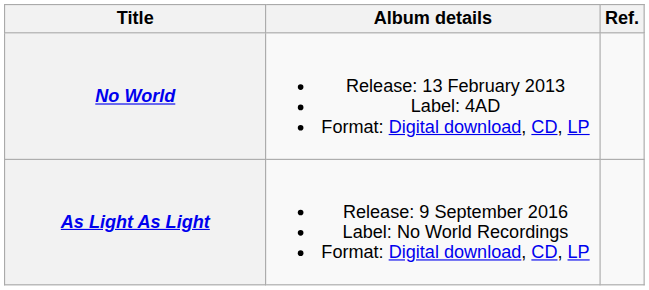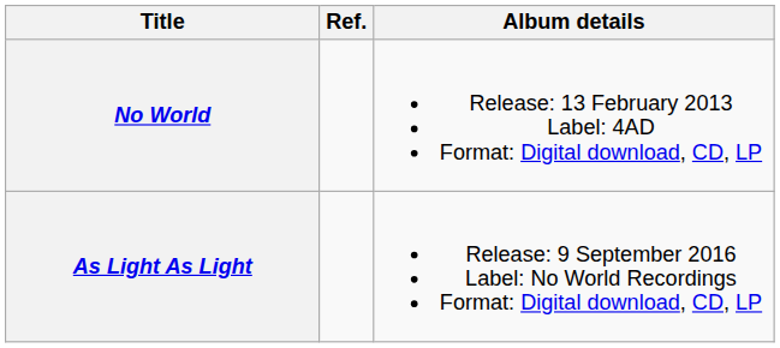 <table class="wikitable plainrowheaders" style="text-align:center;">
 <tr>
 <th scope="col" style="width:14em;">Title</th>
+<th scope="col" style="width:2em;">Ref.</th>
 <th scope="col" style="width:18em;">Album details</th>
-<th scope="col" style="width:2em;">Ref.</th>
 </tr>
 <tr>
 <th scope="row"><em><a href='#'>No World</a></em></th>
+<td></td>
 <td><br><ul><li>Release: 13 February 2013</li><li>Label: 4AD</li><li>Format: <a href='#'>Digital download</a>, <a href='#'>CD</a>, <a href='#'>LP</a></li></ul></td>
-<td></td>
 </tr>
 <tr>
 <th scope="row"><em><a href='#'>As Light As Light</a></em></th>
+<td></td>
 <td><br><ul><li>Release: 9 September 2016</li><li>Label: No World Recordings</li><li>Format: <a href='#'>Digital download</a>, <a href='#'>CD</a>, <a href='#'>LP</a></li></ul></td>
-<td></td>
 </tr>
 </table>
